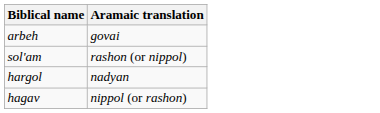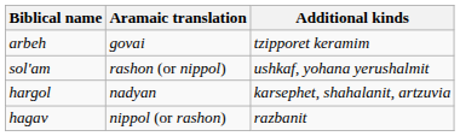 <table class="wikitable">
 <tr>
 <th>Biblical name</th>
 <th>Aramaic translation</th>
+<th>Additional kinds</th>
 </tr>
 <tr>
 <td><em>arbeh</em></td>
 <td><em>govai</em></td>
+<td><em>tzipporet keramim</em></td>
 </tr>
 <tr>
 <td><em>sol'am</em></td>
 <td><em>rashon</em> (or <em>nippol</em>)</td>
+<td><em>ushkaf</em>, <em>yohana yerushalmit</em></td>
 </tr>
 <tr>
 <td><em>hargol</em></td>
 <td><em>nadyan</em></td>
+<td><em>karsephet</em>, <em>shahalanit</em>, <em>artzuvia</em></td>
 </tr>
 <tr>
 <td><em>hagav</em></td>
 <td><em>nippol</em> (or <em>rashon</em>)</td>
+<td><em>razbanit</em></td>
 </tr>
 </table>
